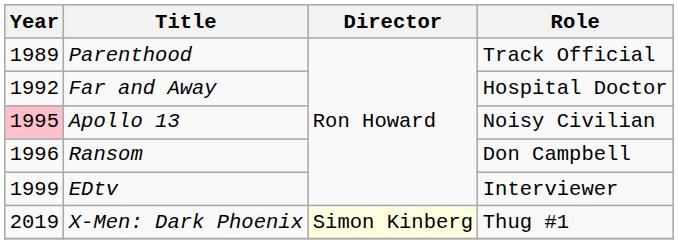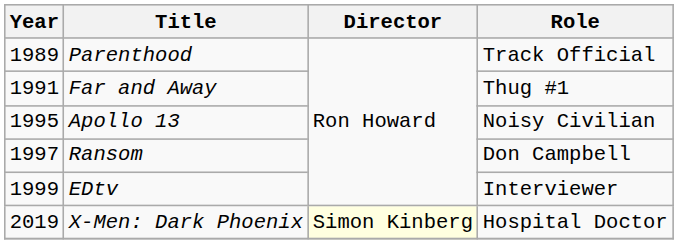 <table class="wikitable sortable" border="1">
 <tr>
 <th>Year</th>
 <th>Title</th>
 <th>Director</th>
 <th>Role</th>
 </tr>
 <tr>
 <td>1989</td>
 <td><em>Parenthood</em></td>
 <td rowspan="5">Ron Howard</td>
 <td>Track Official</td>
 </tr>
 <tr>
-<td>1992</td>
+<td>1991</td>
 <td><em>Far and Away</em></td>
-<td>Hospital Doctor</td>
+<td>Thug #1</td>
 </tr>
 <tr>
-<td style="background: pink;">1995</td>
+<td>1995</td>
 <td><em>Apollo 13</em></td>
 <td>Noisy Civilian</td>
 </tr>
 <tr>
-<td>1996</td>
+<td>1997</td>
 <td><em>Ransom</em></td>
 <td>Don Campbell</td>
 </tr>
 <tr>
 <td>1999</td>
 <td><em>EDtv</em></td>
 <td>Interviewer</td>
 </tr>
 <tr>
 <td>2019</td>
 <td><em>X-Men: Dark Phoenix</em></td>
 <td style="background: lightyellow;">Simon Kinberg</td>
-<td>Thug #1</td>
+<td>Hospital Doctor</td>
 </tr>
 <tr>
 </tr>
 </table>
